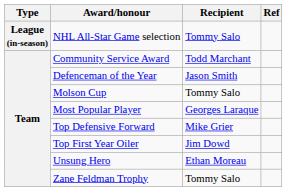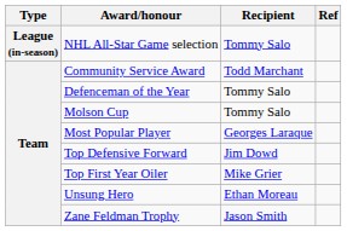 <table class="wikitable">
 <tr>
 <th scope="col">Type</th>
 <th scope="col">Award/honour</th>
 <th scope="col">Recipient</th>
 <th scope="col">Ref</th>
 </tr>
 <tr>
 <th scope="row">League<br><small>(in-season)</small></th>
 <td><a href='#'>NHL All-Star Game</a> selection</td>
 <td><a href='#'>Tommy Salo</a></td>
 <td></td>
 </tr>
 <tr>
 <th scope="row" rowspan="9">Team</th>
 <td><a href='#'>Community Service Award</a></td>
 <td><a href='#'>Todd Marchant</a></td>
 <td></td>
 </tr>
 <tr>
 <td><a href='#'>Defenceman of the Year</a></td>
-<td><a href='#'>Jason Smith</a></td>
+<td>Tommy Salo</td>
 <td></td>
 </tr>
 <tr>
 <td><a href='#'>Molson Cup</a></td>
 <td>Tommy Salo</td>
 <td></td>
 </tr>
 <tr>
 <td><a href='#'>Most Popular Player</a></td>
 <td><a href='#'>Georges Laraque</a></td>
 <td></td>
 </tr>
 <tr>
 <td><a href='#'>Top Defensive Forward</a></td>
-<td><a href='#'>Mike Grier</a></td>
+<td><a href='#'>Jim Dowd</a></td>
 <td></td>
 </tr>
 <tr>
 <td><a href='#'>Top First Year Oiler</a></td>
-<td><a href='#'>Jim Dowd</a></td>
+<td><a href='#'>Mike Grier</a></td>
 <td></td>
 </tr>
 <tr>
 <td><a href='#'>Unsung Hero</a></td>
 <td><a href='#'>Ethan Moreau</a></td>
 <td></td>
 </tr>
 <tr>
 <td><a href='#'>Zane Feldman Trophy</a></td>
-<td>Tommy Salo</td>
+<td><a href='#'>Jason Smith</a></td>
 <td></td>
 </tr>
 </table>
